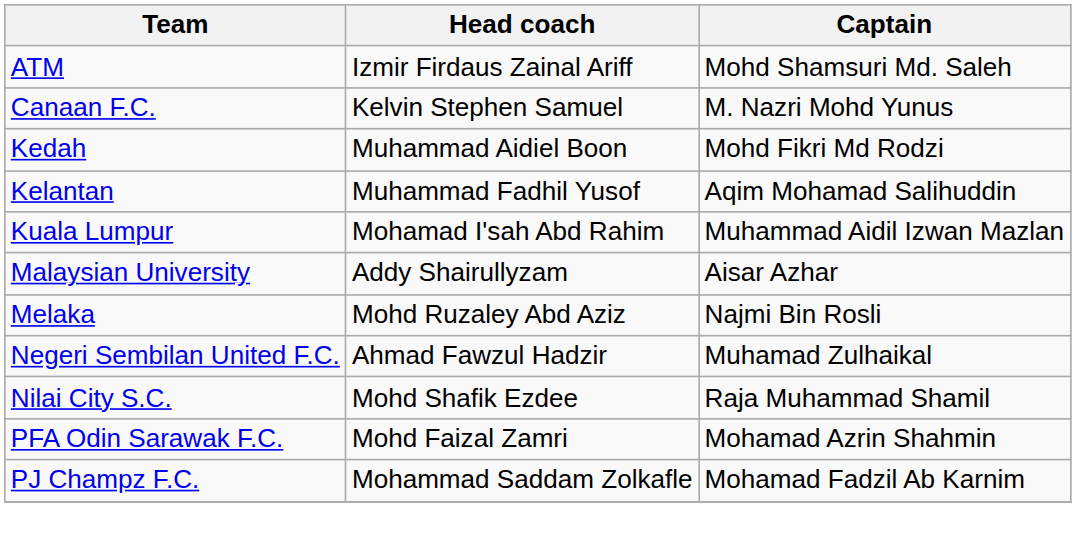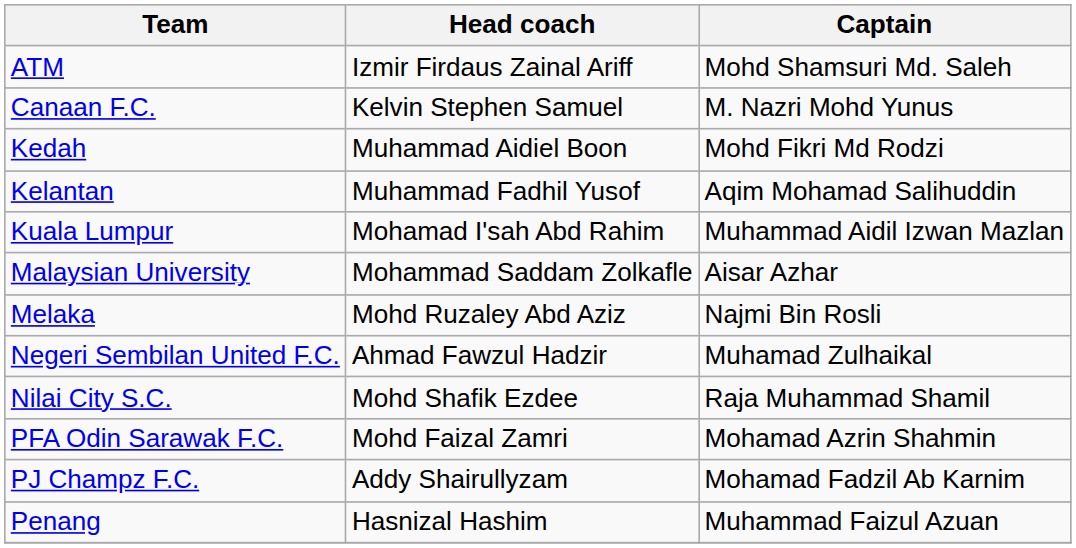 <table class="wikitable sortable">
 <tr>
 <th>Team</th>
 <th>Head coach</th>
 <th>Captain</th>
 </tr>
 <tr>
 <td><a href='#'>ATM</a></td>
 <td> Izmir Firdaus Zainal Ariff</td>
 <td> Mohd Shamsuri Md. Saleh</td>
 </tr>
 <tr>
 <td><a href='#'>Canaan F.C.</a></td>
 <td> Kelvin Stephen Samuel</td>
 <td> M. Nazri Mohd Yunus</td>
 </tr>
 <tr>
 <td><a href='#'>Kedah</a></td>
 <td> Muhammad Aidiel Boon</td>
 <td> Mohd Fikri Md Rodzi</td>
 </tr>
 <tr>
 <td><a href='#'>Kelantan</a></td>
 <td> Muhammad Fadhil Yusof</td>
 <td> Aqim Mohamad Salihuddin</td>
 </tr>
 <tr>
 <td><a href='#'>Kuala Lumpur</a></td>
 <td> Mohamad I'sah Abd Rahim</td>
 <td> Muhammad Aidil Izwan Mazlan</td>
 </tr>
 <tr>
 <td><a href='#'>Malaysian University</a></td>
-<td> Addy Shairullyzam</td>
+<td> Mohammad Saddam Zolkafle</td>
 <td> Aisar Azhar</td>
 </tr>
 <tr>
 <td><a href='#'>Melaka</a></td>
 <td> Mohd Ruzaley Abd Aziz</td>
 <td> Najmi Bin Rosli</td>
 </tr>
 <tr>
 <td><a href='#'>Negeri Sembilan United F.C.</a></td>
 <td> Ahmad Fawzul Hadzir</td>
 <td> Muhamad Zulhaikal</td>
 </tr>
 <tr>
 <td><a href='#'>Nilai City S.C.</a></td>
 <td> Mohd Shafik Ezdee</td>
 <td> Raja Muhammad Shamil</td>
 </tr>
 <tr>
 <td><a href='#'>PFA Odin Sarawak F.C.</a></td>
 <td> Mohd Faizal Zamri</td>
 <td> Mohamad Azrin Shahmin</td>
 </tr>
 <tr>
 <td><a href='#'>PJ Champz F.C.</a></td>
-<td> Mohammad Saddam Zolkafle</td>
+<td> Addy Shairullyzam</td>
 <td> Mohamad Fadzil Ab Karnim</td>
+</tr>
+<tr>
+<td><a href='#'>Penang</a></td>
+<td> Hasnizal Hashim</td>
+<td>  Muhammad Faizul Azuan</td>
 </tr>
 <tr>
 </tr>
 </table>
